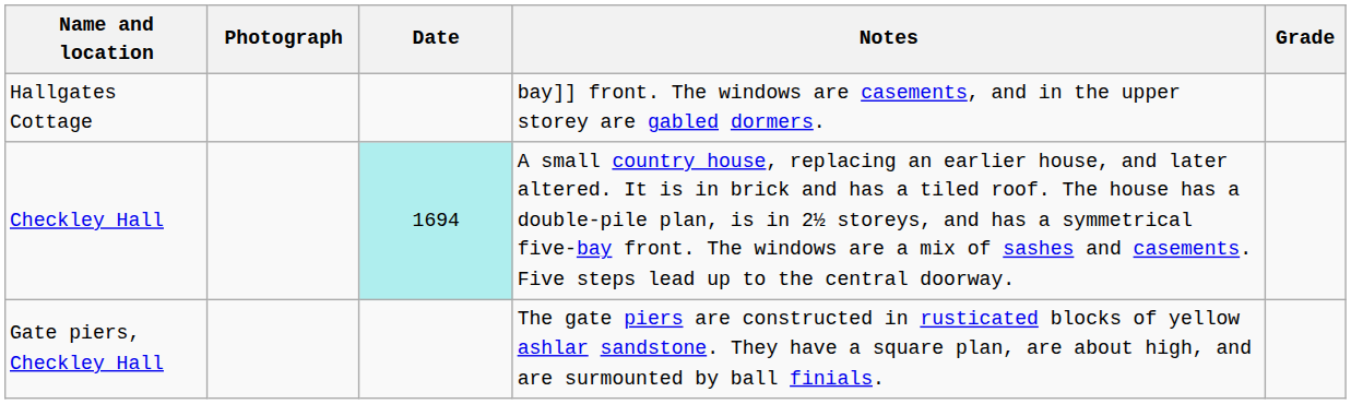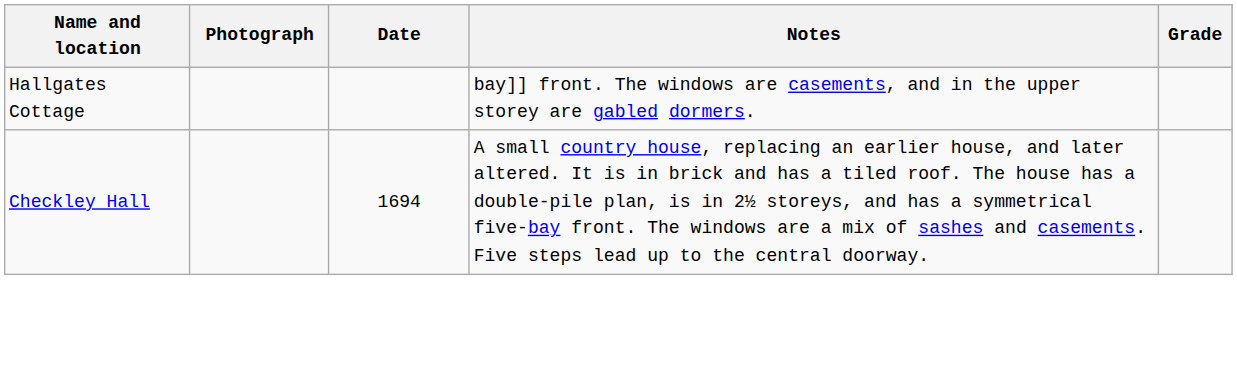 <table class="wikitable sortable plainrowheaders" style="width:100%;border:0px;text-align:left;line-height:150%;">
 <tr>
 <th scope="col" style="width:150px">Name and location</th>
 <th scope="col" style="width:100px" class="unsortable">Photograph</th>
 <th scope="col" style="width:120px">Date</th>
 <th scope="col" style="width:650px" class="unsortable">Notes</th>
 <th scope="col" style="width:50px">Grade</th>
 </tr>
 <tr>
 <td>Hallgates Cottage<br><small></small></td>
 <td></td>
 <td align="center"></td>
 <td A long low cottage partly >bay]] front. The windows are <a href='#'>casements</a>, and in the upper storey are <a href='#'>gabled</a> <a href='#'>dormers</a>.</td>
 <td align="center" ></td>
 </tr>
 <tr>
 <td><a href='#'>Checkley Hall</a><br><small></small></td>
 <td></td>
-<td align="center" style="background: paleturquoise;">1694</td>
+<td align="center">1694</td>
 <td>A small <a href='#'>country house</a>, replacing an earlier house, and later altered. It is in brick and has a tiled roof. The house has a double-pile plan, is in 2½ storeys, and has a symmetrical five-<a href='#'>bay</a> front. The windows are a mix of <a href='#'>sashes</a> and <a href='#'>casements</a>. Five steps lead up to the central doorway.</td>
-<td align="center" ></td>
-</tr>
-<tr>
-<td>Gate piers, <a href='#'>Checkley Hall</a><br><small></small></td>
-<td></td>
-<td align="center"></td>
-<td>The gate <a href='#'>piers</a> are constructed in <a href='#'>rusticated</a> blocks of yellow <a href='#'>ashlar</a> <a href='#'>sandstone</a>. They have a square plan, are about  high, and are surmounted by ball <a href='#'>finials</a>.</td>
 <td align="center" ></td>
 </tr>
 <tr>
 </tr>
 </table>
